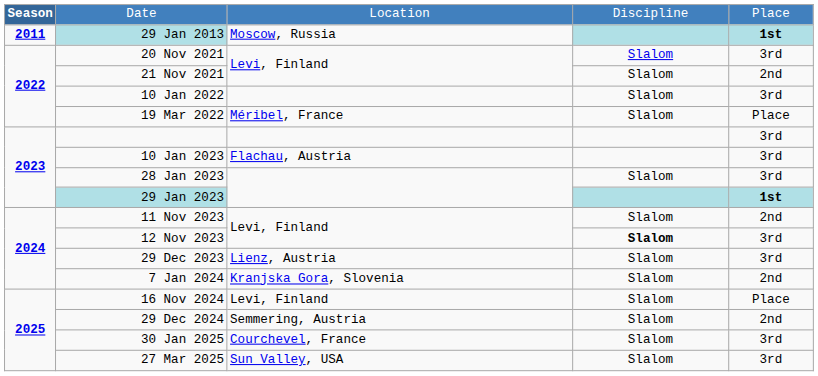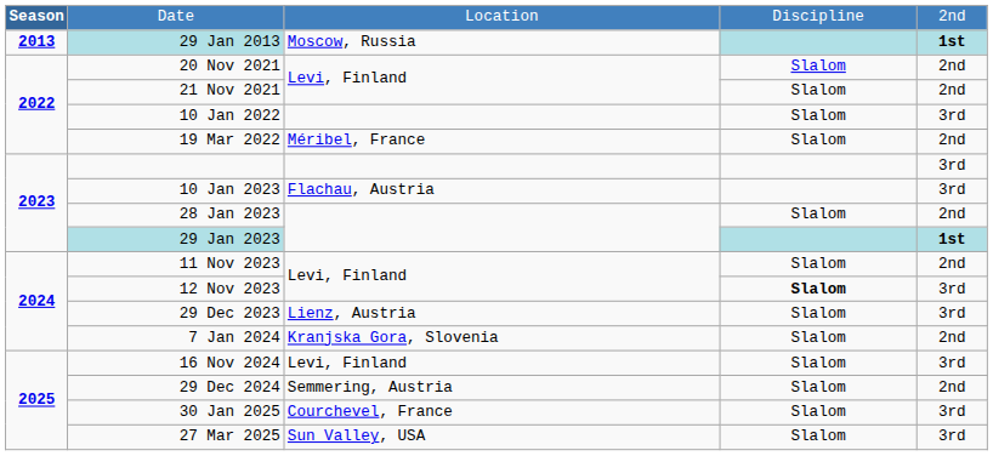 <table class="wikitable"  style="font-size:95%; text-align:center; border:gray solid 1px; width:40%;">
 <tr style="background:#369; color:white;">
 <td rowspan="2" colspan="1" width="5%"><strong>Season</strong></td>
 </tr>
 <tr style="background-color:#4180be; color:white;">
 <td>Date</td>
 <td>Location</td>
 <td>Discipline</td>
-<td>Place</td>
+<td>2nd</td>
 </tr>
 <tr>
-<td><strong><a href='#'>2011</a></strong></td>
+<td><strong><a href='#'>2013</a></strong></td>
 <td bgcolor="#BOEOE6" align=right>29 Jan 2013</td>
 <td align=left> <a href='#'>Moscow</a>, Russia</td>
 <td bgcolor="#BOEOE6"></td>
 <td bgcolor="#BOEOE6"><strong>1st</strong></td>
 </tr>
 <tr>
 <td rowspan=4><strong><a href='#'>2022</a></strong></td>
 <td align=right>20 Nov 2021</td>
 <td align=left rowspan=2> <a href='#'>Levi</a>, Finland</td>
 <td><a href='#'>Slalom</a></td>
-<td>3rd</td>
+<td>2nd</td>
 </tr>
 <tr>
 <td align=right>21 Nov 2021</td>
 <td>Slalom</td>
 <td>2nd</td>
 </tr>
 <tr>
 <td align=right>10 Jan 2022</td>
 <td align=left></td>
 <td>Slalom</td>
 <td>3rd</td>
 </tr>
 <tr>
 <td align=right>19 Mar 2022</td>
 <td align=left> <a href='#'>Méribel</a>, France</td>
 <td>Slalom</td>
-<td>Place</td>
+<td>2nd</td>
 </tr>
 <tr>
 <td rowspan="4"><strong><a href='#'>2023</a></strong></td>
 <td align=right></td>
 <td align=left></td>
 <td></td>
 <td>3rd</td>
 </tr>
 <tr>
 <td align=right>10 Jan 2023</td>
 <td align=left> <a href='#'>Flachau</a>, Austria</td>
 <td></td>
 <td>3rd</td>
 </tr>
 <tr>
 <td align=right>28 Jan 2023</td>
 <td rowspan=2 align=left></td>
 <td>Slalom</td>
-<td>3rd</td>
+<td>2nd</td>
 </tr>
 <tr>
 <td bgcolor="#BOEOE6" align=right>29 Jan 2023</td>
 <td bgcolor="#BOEOE6"></td>
 <td bgcolor="#BOEOE6"><strong>1st</strong></td>
 </tr>
 <tr>
 <td rowspan="4"><strong><a href='#'>2024</a></strong></td>
 <td align=right>11 Nov 2023</td>
 <td align=left rowspan=2> Levi, Finland</td>
 <td>Slalom</td>
 <td>2nd</td>
 </tr>
 <tr>
 <td align=right>12 Nov 2023</td>
 <td><strong>Slalom</strong></td>
 <td>3rd</td>
 </tr>
 <tr>
 <td align=right>29 Dec 2023</td>
 <td align=left> <a href='#'>Lienz</a>, Austria</td>
 <td>Slalom</td>
 <td>3rd</td>
 </tr>
 <tr>
 <td align=right>7 Jan 2024</td>
 <td align=left> <a href='#'>Kranjska Gora</a>, Slovenia</td>
 <td>Slalom</td>
 <td>2nd</td>
 </tr>
 <tr>
 <td rowspan="4"><strong><a href='#'>2025</a></strong></td>
 <td align=right>16 Nov 2024</td>
 <td align=left> Levi, Finland</td>
 <td>Slalom</td>
-<td>Place</td>
+<td>3rd</td>
 </tr>
 <tr>
 <td align=right>29 Dec 2024</td>
 <td align=left> Semmering, Austria</td>
 <td>Slalom</td>
 <td>2nd</td>
 </tr>
 <tr>
 <td align=right>30 Jan 2025</td>
 <td align=left> <a href='#'>Courchevel</a>, France</td>
 <td>Slalom</td>
 <td>3rd</td>
 </tr>
 <tr>
 <td align=right>27 Mar 2025</td>
 <td align=left> <a href='#'>Sun Valley</a>, USA</td>
 <td>Slalom</td>
 <td>3rd</td>
 </tr>
 </table>
